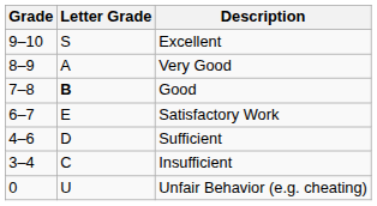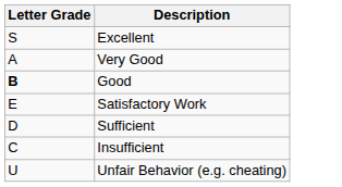 <table class="wikitable">
 <tr>
-<th>Grade</th>
 <th>Letter Grade</th>
 <th>Description</th>
 </tr>
 <tr>
-<td>9–10</td>
 <td>S</td>
 <td>Excellent</td>
 </tr>
 <tr>
-<td>8–9</td>
 <td>A</td>
 <td>Very Good</td>
 </tr>
 <tr>
-<td>7–8</td>
 <td><strong>B</strong></td>
 <td>Good</td>
 </tr>
 <tr>
-<td>6–7</td>
 <td>E</td>
 <td>Satisfactory Work</td>
 </tr>
 <tr>
-<td>4–6</td>
 <td>D</td>
 <td>Sufficient</td>
 </tr>
 <tr>
-<td>3–4</td>
 <td>C</td>
 <td>Insufficient</td>
 </tr>
 <tr>
-<td>0</td>
 <td>U</td>
 <td>Unfair Behavior (e.g. cheating)</td>
 </tr>
 </table>
